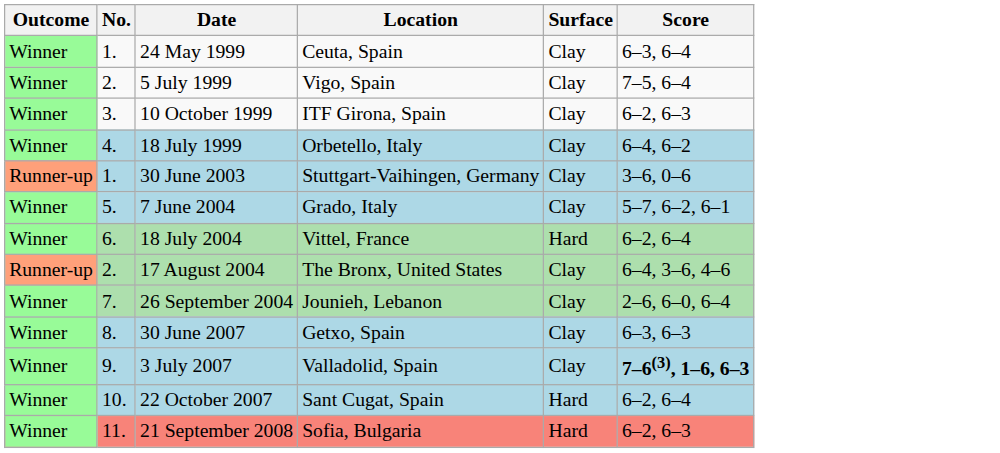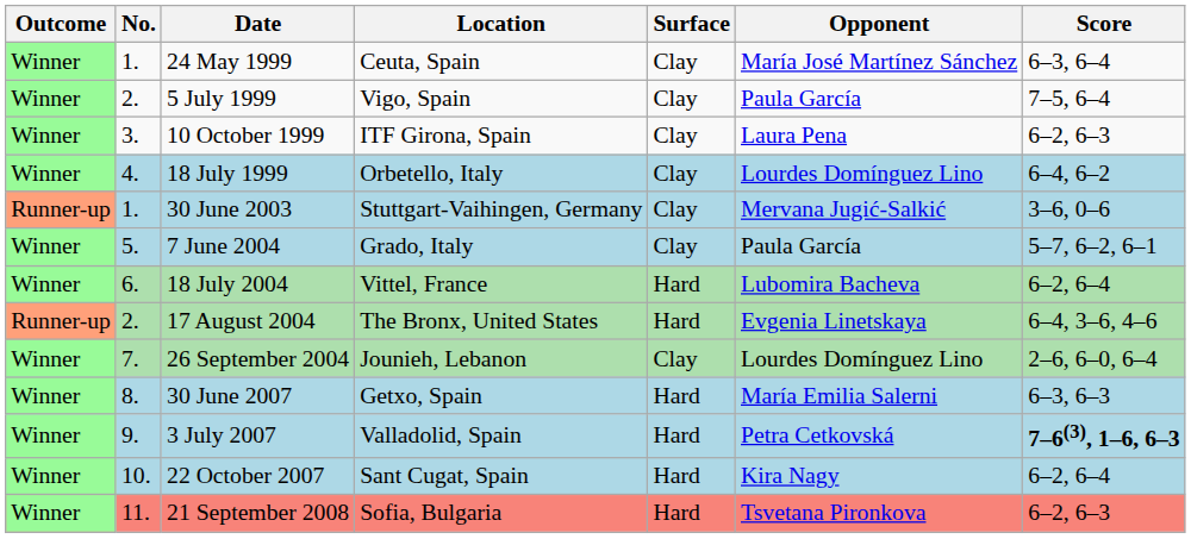 <table class="sortable wikitable">
 <tr>
 <th>Outcome</th>
 <th>No.</th>
 <th>Date</th>
 <th>Location</th>
 <th>Surface</th>
+<th>Opponent</th>
 <th class="unsortable">Score</th>
 </tr>
 <tr>
 <td style="background:#98fb98;">Winner</td>
 <td>1.</td>
 <td>24 May 1999</td>
 <td>Ceuta, Spain</td>
 <td>Clay</td>
+<td> <a href='#'>María José Martínez Sánchez</a></td>
 <td>6–3, 6–4</td>
 </tr>
 <tr>
 <td style="background:#98fb98;">Winner</td>
 <td>2.</td>
 <td>5 July 1999</td>
 <td>Vigo, Spain</td>
 <td>Clay</td>
+<td> <a href='#'>Paula García</a></td>
 <td>7–5, 6–4</td>
 </tr>
 <tr>
 <td style="background:#98fb98;">Winner</td>
 <td>3.</td>
 <td>10 October 1999</td>
 <td>ITF Girona, Spain</td>
 <td>Clay</td>
+<td> <a href='#'>Laura Pena</a></td>
 <td>6–2, 6–3</td>
 </tr>
 <tr style="background:lightblue;">
 <td style="background:#98fb98;">Winner</td>
 <td>4.</td>
 <td>18 July 1999</td>
 <td>Orbetello, Italy</td>
 <td>Clay</td>
+<td> <a href='#'>Lourdes Domínguez Lino</a></td>
 <td>6–4, 6–2</td>
 </tr>
 <tr style="background:lightblue;">
 <td bgcolor=#FFA07A>Runner-up</td>
 <td>1.</td>
 <td>30 June 2003</td>
 <td>Stuttgart-Vaihingen, Germany</td>
 <td>Clay</td>
+<td> <a href='#'>Mervana Jugić-Salkić</a></td>
 <td>3–6, 0–6</td>
 </tr>
 <tr style="background:lightblue;">
 <td style="background:#98fb98;">Winner</td>
 <td>5.</td>
 <td>7 June 2004</td>
 <td>Grado, Italy</td>
 <td>Clay</td>
+<td> Paula García</td>
 <td>5–7, 6–2, 6–1</td>
 </tr>
 <tr style="background:#addfad;">
 <td style="background:#98fb98;">Winner</td>
 <td>6.</td>
 <td>18 July 2004</td>
 <td>Vittel, France</td>
 <td>Hard</td>
+<td> <a href='#'>Lubomira Bacheva</a></td>
 <td>6–2, 6–4</td>
 </tr>
 <tr style="background:#addfad;">
 <td bgcolor="FFA07A">Runner-up</td>
 <td>2.</td>
 <td>17 August 2004</td>
 <td>The Bronx, United States</td>
-<td>Clay</td>
+<td>Hard</td>
+<td> <a href='#'>Evgenia Linetskaya</a></td>
 <td>6–4, 3–6, 4–6</td>
 </tr>
 <tr style="background:#addfad;">
 <td style="background:#98fb98;">Winner</td>
 <td>7.</td>
 <td>26 September 2004</td>
 <td>Jounieh, Lebanon</td>
 <td>Clay</td>
+<td> Lourdes Domínguez Lino</td>
 <td>2–6, 6–0, 6–4</td>
 </tr>
 <tr style="background:lightblue;">
 <td style="background:#98fb98;">Winner</td>
 <td>8.</td>
 <td>30 June 2007</td>
 <td>Getxo, Spain</td>
-<td>Clay</td>
+<td>Hard</td>
+<td> <a href='#'>María Emilia Salerni</a></td>
 <td>6–3, 6–3</td>
 </tr>
 <tr style="background:lightblue;">
 <td style="background:#98fb98;">Winner</td>
 <td>9.</td>
 <td>3 July 2007</td>
 <td>Valladolid, Spain</td>
-<td>Clay</td>
+<td>Hard</td>
+<td> <a href='#'>Petra Cetkovská</a></td>
 <td><strong>7–6<sup>(3)</sup>, 1–6, 6–3</strong></td>
 </tr>
 <tr style="background:lightblue;">
 <td style="background:#98fb98;">Winner</td>
 <td>10.</td>
 <td>22 October 2007</td>
 <td>Sant Cugat, Spain</td>
 <td>Hard</td>
+<td> <a href='#'>Kira Nagy</a></td>
 <td>6–2, 6–4</td>
 </tr>
 <tr style="background:#f88379;">
 <td style="background:#98fb98;">Winner</td>
 <td>11.</td>
 <td>21 September 2008</td>
 <td>Sofia, Bulgaria</td>
 <td>Hard</td>
+<td> <a href='#'>Tsvetana Pironkova</a></td>
 <td>6–2, 6–3</td>
 </tr>
 </table>
